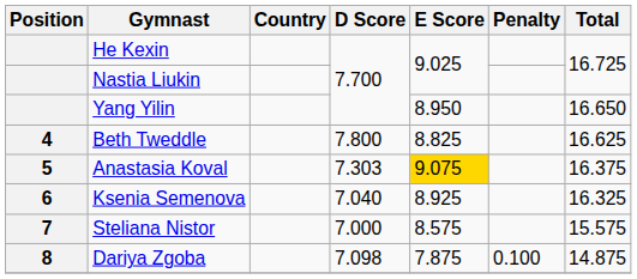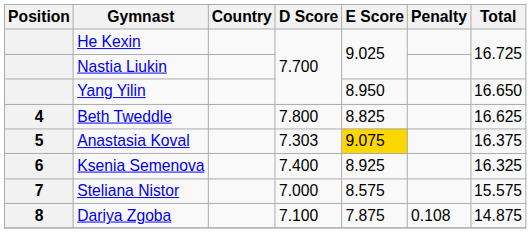 <table class="wikitable sortable" style="text-align:left;">
 <tr>
 <th>Position</th>
 <th>Gymnast</th>
 <th>Country</th>
 <th>D Score</th>
 <th>E Score</th>
 <th>Penalty</th>
 <th>Total</th>
 </tr>
 <tr>
 <th></th>
 <td><a href='#'>He Kexin</a></td>
 <td></td>
 <td rowspan="3">7.700</td>
 <td rowspan="2">9.025</td>
 <td></td>
 <td rowspan="2">16.725</td>
 </tr>
 <tr>
 <th></th>
 <td><a href='#'>Nastia Liukin</a></td>
 <td></td>
 <td></td>
 </tr>
 <tr>
 <th></th>
 <td><a href='#'>Yang Yilin</a></td>
 <td></td>
 <td>8.950</td>
 <td></td>
 <td>16.650</td>
 </tr>
 <tr>
 <th>4</th>
 <td><a href='#'>Beth Tweddle</a></td>
 <td></td>
 <td>7.800</td>
 <td>8.825</td>
 <td></td>
 <td>16.625</td>
 </tr>
 <tr>
 <th>5</th>
 <td><a href='#'>Anastasia Koval</a></td>
 <td></td>
 <td>7.303</td>
 <td style="background: gold;">9.075</td>
 <td></td>
 <td>16.375</td>
 </tr>
 <tr>
 <th>6</th>
 <td><a href='#'>Ksenia Semenova</a></td>
 <td></td>
-<td>7.040</td>
+<td>7.400</td>
 <td>8.925</td>
 <td></td>
 <td>16.325</td>
 </tr>
 <tr>
 <th>7</th>
 <td><a href='#'>Steliana Nistor</a></td>
 <td></td>
 <td>7.000</td>
 <td>8.575</td>
 <td></td>
 <td>15.575</td>
 </tr>
 <tr>
 <th>8</th>
 <td><a href='#'>Dariya Zgoba</a></td>
 <td></td>
-<td>7.098</td>
+<td>7.100</td>
 <td>7.875</td>
-<td>0.100</td>
+<td>0.108</td>
 <td>14.875</td>
 </tr>
 <tr>
 </tr>
 </table>
